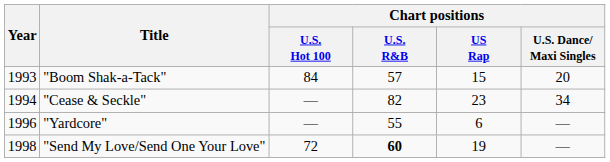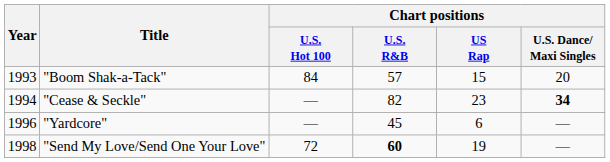 <table class="wikitable">
 <tr>
 <th rowspan="2">Year</th>
 <th rowspan="2">Title</th>
 <th colspan="4">Chart positions</th>
 </tr>
 <tr>
 <th width="86"><small><a href='#'>U.S.<br>Hot 100</a></small></th>
 <th width="86"><small><a href='#'>U.S.<br>R&B</a></small></th>
 <th width="86"><small><a href='#'>US<br>Rap</a></small></th>
 <th width="86"><small>U.S. Dance/<br>Maxi Singles</small></th>
 </tr>
 <tr>
 <td>1993</td>
 <td>"Boom Shak-a-Tack"</td>
 <td align=center>84</td>
 <td align=center>57</td>
 <td align=center>15</td>
 <td align=center>20</td>
 </tr>
 <tr>
 <td>1994</td>
 <td>"Cease & Seckle"</td>
 <td align=center>—</td>
 <td align=center>82</td>
 <td align=center>23</td>
-<td align=center>34</td>
+<td align=center><strong>34</strong></td>
 </tr>
 <tr>
 <td>1996</td>
 <td>"Yardcore"</td>
 <td align=center>—</td>
-<td align=center>55</td>
+<td align=center>45</td>
 <td align=center>6</td>
 <td align=center>—</td>
 </tr>
 <tr>
 <td>1998</td>
 <td>"Send My Love/Send One Your Love"</td>
 <td align=center>72</td>
 <td align=center><strong>60</strong></td>
 <td align=center>19</td>
 <td align=center>—</td>
 </tr>
 </table>
